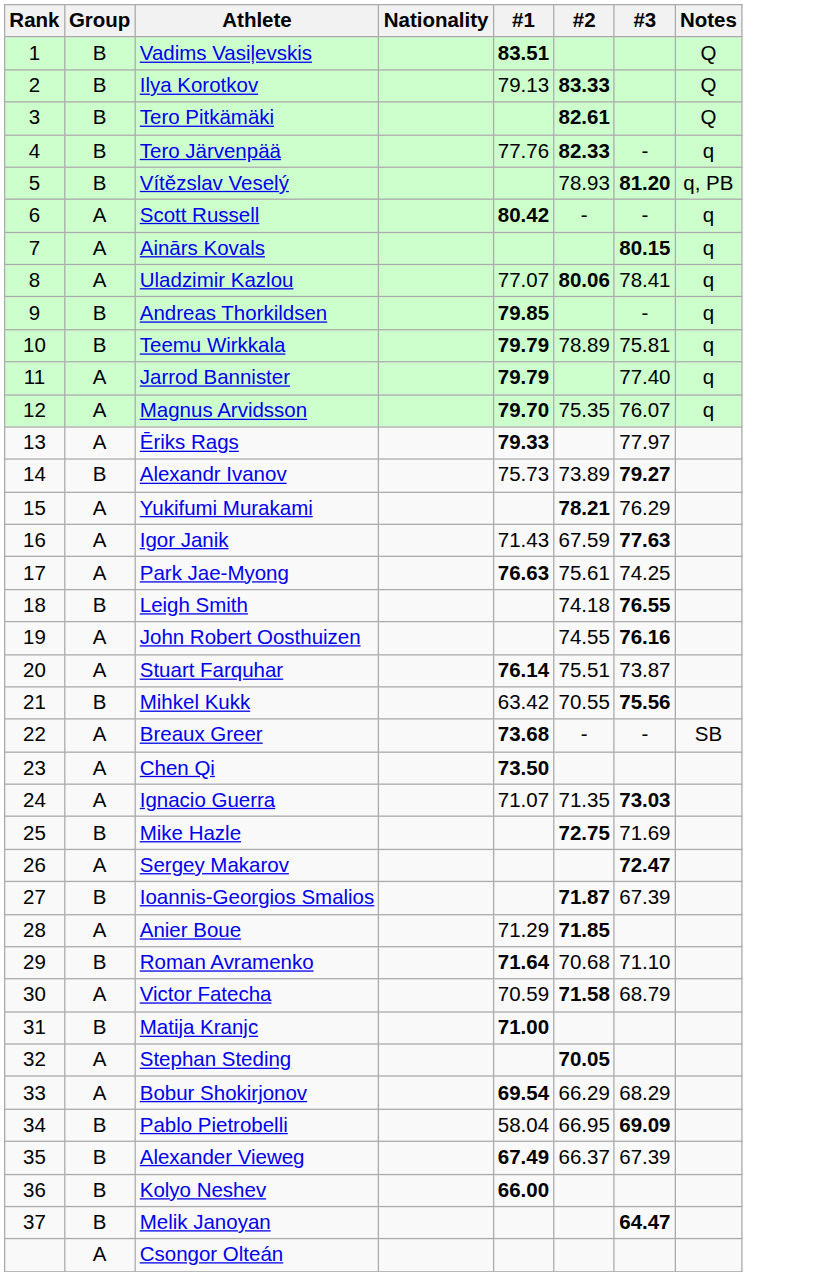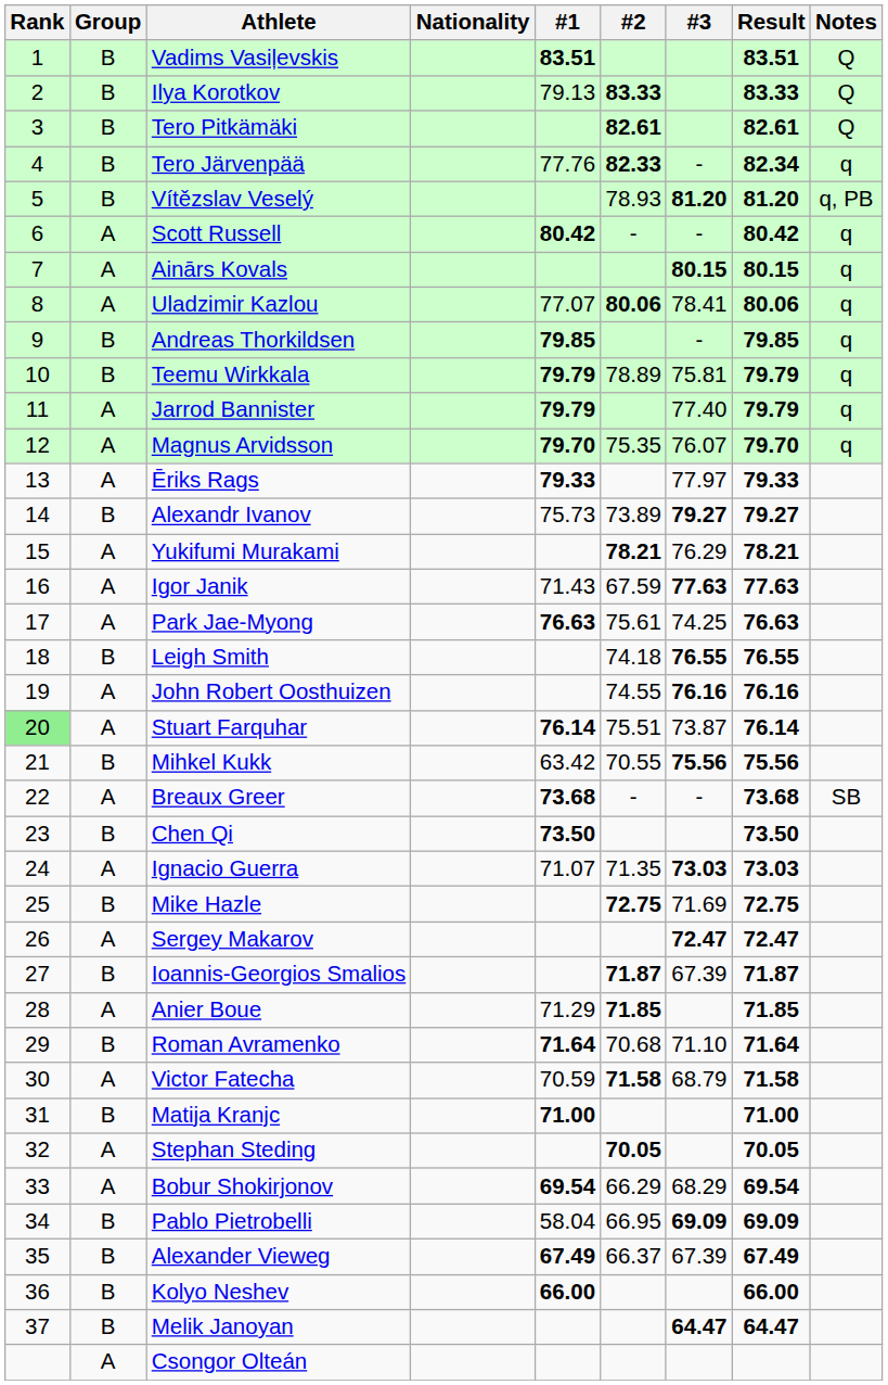 <table class="wikitable sortable" style="text-align:center">
 <tr>
 <th>Rank</th>
 <th>Group</th>
 <th>Athlete</th>
 <th>Nationality</th>
 <th>#1</th>
 <th>#2</th>
 <th>#3</th>
+<th>Result</th>
 <th>Notes</th>
 </tr>
 <tr bgcolor=ccffcc>
 <td>1</td>
 <td>B</td>
 <td align="left"><a href='#'>Vadims Vasiļevskis</a></td>
 <td align="left"></td>
 <td><strong>83.51</strong></td>
 <td></td>
 <td></td>
+<td><strong>83.51</strong></td>
 <td>Q</td>
 </tr>
 <tr bgcolor=ccffcc>
 <td>2</td>
 <td>B</td>
 <td align="left"><a href='#'>Ilya Korotkov</a></td>
 <td align="left"></td>
 <td>79.13</td>
 <td><strong>83.33</strong></td>
 <td></td>
+<td><strong>83.33</strong></td>
 <td>Q</td>
 </tr>
 <tr bgcolor=ccffcc>
 <td>3</td>
 <td>B</td>
 <td align="left"><a href='#'>Tero Pitkämäki</a></td>
 <td align="left"></td>
 <td></td>
 <td><strong>82.61</strong></td>
 <td></td>
+<td><strong>82.61</strong></td>
 <td>Q</td>
 </tr>
 <tr bgcolor=ccffcc>
 <td>4</td>
 <td>B</td>
 <td align="left"><a href='#'>Tero Järvenpää</a></td>
 <td align="left"></td>
 <td>77.76</td>
 <td><strong>82.33</strong></td>
 <td>-</td>
+<td><strong>82.34</strong></td>
 <td>q</td>
 </tr>
 <tr bgcolor=ccffcc>
 <td>5</td>
 <td>B</td>
 <td align="left"><a href='#'>Vítězslav Veselý</a></td>
 <td align="left"></td>
 <td></td>
 <td>78.93</td>
+<td><strong>81.20</strong></td>
 <td><strong>81.20</strong></td>
 <td>q, PB</td>
 </tr>
 <tr bgcolor=ccffcc>
 <td>6</td>
 <td>A</td>
 <td align="left"><a href='#'>Scott Russell</a></td>
 <td align="left"></td>
 <td><strong> 80.42</strong></td>
 <td>-</td>
 <td>-</td>
+<td><strong> 80.42</strong></td>
 <td>q</td>
 </tr>
 <tr bgcolor=ccffcc>
 <td>7</td>
 <td>A</td>
 <td align="left"><a href='#'>Ainārs Kovals</a></td>
 <td align="left"></td>
 <td></td>
 <td></td>
+<td><strong>80.15</strong></td>
 <td><strong>80.15</strong></td>
 <td>q</td>
 </tr>
 <tr bgcolor=ccffcc>
 <td>8</td>
 <td>A</td>
 <td align="left"><a href='#'>Uladzimir Kazlou</a></td>
 <td align="left"></td>
 <td>77.07</td>
 <td><strong>80.06</strong></td>
 <td>78.41</td>
+<td><strong>80.06</strong></td>
 <td>q</td>
 </tr>
 <tr bgcolor=ccffcc>
 <td>9</td>
 <td>B</td>
 <td align="left"><a href='#'>Andreas Thorkildsen</a></td>
 <td align="left"></td>
 <td><strong>79.85</strong></td>
 <td></td>
 <td>-</td>
+<td><strong>79.85</strong></td>
 <td>q</td>
 </tr>
 <tr bgcolor=ccffcc>
 <td>10</td>
 <td>B</td>
 <td align="left"><a href='#'>Teemu Wirkkala</a></td>
 <td align="left"></td>
 <td><strong>79.79</strong></td>
 <td>78.89</td>
 <td>75.81</td>
+<td><strong> 79.79</strong></td>
 <td>q</td>
 </tr>
 <tr bgcolor=ccffcc>
 <td>11</td>
 <td>A</td>
 <td align="left"><a href='#'>Jarrod Bannister</a></td>
 <td align="left"></td>
 <td><strong>79.79</strong></td>
 <td></td>
 <td>77.40</td>
+<td><strong>79.79</strong></td>
 <td>q</td>
 </tr>
 <tr bgcolor=ccffcc>
 <td>12</td>
 <td>A</td>
 <td align="left"><a href='#'>Magnus Arvidsson</a></td>
 <td align="left"></td>
 <td><strong>79.70</strong></td>
 <td>75.35</td>
 <td>76.07</td>
+<td><strong>79.70</strong></td>
 <td>q</td>
 </tr>
 <tr>
 <td>13</td>
 <td>A</td>
 <td align="left"><a href='#'>Ēriks Rags</a></td>
 <td align="left"></td>
 <td><strong>79.33</strong></td>
 <td></td>
 <td>77.97</td>
+<td><strong>79.33</strong></td>
 <td></td>
 </tr>
 <tr>
 <td>14</td>
 <td>B</td>
 <td align="left"><a href='#'>Alexandr Ivanov</a></td>
 <td align="left"></td>
 <td>75.73</td>
 <td>73.89</td>
+<td><strong>79.27</strong></td>
 <td><strong>79.27</strong></td>
 <td></td>
 </tr>
 <tr>
 <td>15</td>
 <td>A</td>
 <td align="left"><a href='#'>Yukifumi Murakami</a></td>
 <td align="left"></td>
 <td></td>
 <td><strong>78.21</strong></td>
 <td>76.29</td>
+<td><strong>78.21</strong></td>
 <td></td>
 </tr>
 <tr>
 <td>16</td>
 <td>A</td>
 <td align="left"><a href='#'>Igor Janik</a></td>
 <td align="left"></td>
 <td>71.43</td>
 <td>67.59</td>
+<td><strong>77.63</strong></td>
 <td><strong>77.63</strong></td>
 <td></td>
 </tr>
 <tr>
 <td>17</td>
 <td>A</td>
 <td align="left"><a href='#'>Park Jae-Myong</a></td>
 <td align="left"></td>
 <td><strong>76.63</strong></td>
 <td>75.61</td>
 <td>74.25</td>
+<td><strong>76.63</strong></td>
 <td></td>
 </tr>
 <tr>
 <td>18</td>
 <td>B</td>
 <td align="left"><a href='#'>Leigh Smith</a></td>
 <td align="left"></td>
 <td></td>
 <td>74.18</td>
+<td><strong>76.55</strong></td>
 <td><strong>76.55</strong></td>
 <td></td>
 </tr>
 <tr>
 <td>19</td>
 <td>A</td>
 <td align="left"><a href='#'>John Robert Oosthuizen</a></td>
 <td align="left"></td>
 <td></td>
 <td>74.55</td>
 <td><strong>76.16</strong></td>
+<td><strong>76.16</strong></td>
 <td></td>
 </tr>
 <tr>
-<td>20</td>
+<td style="background: lightgreen;">20</td>
 <td>A</td>
 <td align="left"><a href='#'>Stuart Farquhar</a></td>
 <td align="left"></td>
 <td><strong>76.14</strong></td>
 <td>75.51</td>
 <td>73.87</td>
+<td><strong>76.14</strong></td>
 <td></td>
 </tr>
 <tr>
 <td>21</td>
 <td>B</td>
 <td align="left"><a href='#'>Mihkel Kukk</a></td>
 <td align="left"></td>
 <td>63.42</td>
 <td>70.55</td>
+<td><strong>75.56</strong></td>
 <td><strong>75.56</strong></td>
 <td></td>
 </tr>
 <tr>
 <td>22</td>
 <td>A</td>
 <td align="left"><a href='#'>Breaux Greer</a></td>
 <td align="left"></td>
 <td><strong>73.68</strong></td>
 <td>-</td>
 <td>-</td>
+<td><strong>73.68</strong></td>
 <td>SB</td>
 </tr>
 <tr>
 <td>23</td>
-<td>A</td>
+<td>B</td>
 <td align="left"><a href='#'>Chen Qi</a></td>
 <td align="left"></td>
 <td><strong>73.50</strong></td>
 <td></td>
 <td></td>
+<td><strong>73.50</strong></td>
 <td></td>
 </tr>
 <tr>
 <td>24</td>
 <td>A</td>
 <td align="left"><a href='#'>Ignacio Guerra</a></td>
 <td align="left"></td>
 <td>71.07</td>
 <td>71.35</td>
+<td><strong>73.03</strong></td>
 <td><strong>73.03</strong></td>
 <td></td>
 </tr>
 <tr>
 <td>25</td>
 <td>B</td>
 <td align="left"><a href='#'>Mike Hazle</a></td>
 <td align="left"></td>
 <td></td>
 <td><strong>72.75</strong></td>
 <td>71.69</td>
+<td><strong>72.75</strong></td>
 <td></td>
 </tr>
 <tr>
 <td>26</td>
 <td>A</td>
 <td align="left"><a href='#'>Sergey Makarov</a></td>
 <td align="left"></td>
 <td></td>
 <td></td>
+<td><strong>72.47</strong></td>
 <td><strong>72.47</strong></td>
 <td></td>
 </tr>
 <tr>
 <td>27</td>
 <td>B</td>
 <td align="left"><a href='#'>Ioannis-Georgios Smalios</a></td>
 <td align="left"></td>
 <td></td>
 <td><strong>71.87</strong></td>
 <td>67.39</td>
+<td><strong>71.87</strong></td>
 <td></td>
 </tr>
 <tr>
 <td>28</td>
 <td>A</td>
 <td align="left"><a href='#'>Anier Boue</a></td>
 <td align="left"></td>
 <td>71.29</td>
 <td><strong>71.85</strong></td>
 <td></td>
+<td><strong>71.85</strong></td>
 <td></td>
 </tr>
 <tr>
 <td>29</td>
 <td>B</td>
 <td align="left"><a href='#'>Roman Avramenko</a></td>
 <td align="left"></td>
 <td><strong>71.64</strong></td>
 <td>70.68</td>
 <td>71.10</td>
+<td><strong>71.64</strong></td>
 <td></td>
 </tr>
 <tr>
 <td>30</td>
 <td>A</td>
 <td align="left"><a href='#'>Victor Fatecha</a></td>
 <td align="left"></td>
 <td>70.59</td>
 <td><strong>71.58</strong></td>
 <td>68.79</td>
+<td><strong>71.58</strong></td>
 <td></td>
 </tr>
 <tr>
 <td>31</td>
 <td>B</td>
 <td align="left"><a href='#'>Matija Kranjc</a></td>
 <td align="left"></td>
 <td><strong>71.00</strong></td>
 <td></td>
 <td></td>
+<td><strong>71.00</strong></td>
 <td></td>
 </tr>
 <tr>
 <td>32</td>
 <td>A</td>
 <td align="left"><a href='#'>Stephan Steding</a></td>
 <td align="left"></td>
 <td></td>
 <td><strong>70.05</strong></td>
 <td></td>
+<td><strong>70.05</strong></td>
 <td></td>
 </tr>
 <tr>
 <td>33</td>
 <td>A</td>
 <td align="left"><a href='#'>Bobur Shokirjonov</a></td>
 <td align="left"></td>
 <td><strong>69.54</strong></td>
 <td>66.29</td>
 <td>68.29</td>
+<td><strong>69.54</strong></td>
 <td></td>
 </tr>
 <tr>
 <td>34</td>
 <td>B</td>
 <td align="left"><a href='#'>Pablo Pietrobelli</a></td>
 <td align="left"></td>
 <td>58.04</td>
 <td>66.95</td>
+<td><strong>69.09</strong></td>
 <td><strong>69.09</strong></td>
 <td></td>
 </tr>
 <tr>
 <td>35</td>
 <td>B</td>
 <td align="left"><a href='#'>Alexander Vieweg</a></td>
 <td align="left"></td>
 <td><strong>67.49</strong></td>
 <td>66.37</td>
 <td>67.39</td>
+<td><strong>67.49</strong></td>
 <td></td>
 </tr>
 <tr>
 <td>36</td>
 <td>B</td>
 <td align="left"><a href='#'>Kolyo Neshev</a></td>
 <td align="left"></td>
 <td><strong>66.00</strong></td>
 <td></td>
 <td></td>
+<td><strong>66.00</strong></td>
 <td></td>
 </tr>
 <tr>
 <td>37</td>
 <td>B</td>
 <td align="left"><a href='#'>Melik Janoyan</a></td>
 <td align="left"></td>
 <td></td>
 <td></td>
+<td><strong>64.47</strong></td>
 <td><strong>64.47</strong></td>
 <td></td>
 </tr>
 <tr>
 <td></td>
 <td>A</td>
 <td align="left"><a href='#'>Csongor Olteán</a></td>
 <td align="left"></td>
 <td></td>
 <td></td>
 <td></td>
+<td><strong></strong></td>
 <td></td>
 </tr>
 </table>
